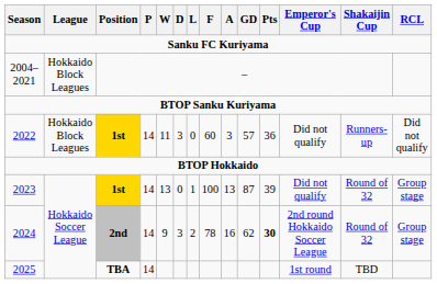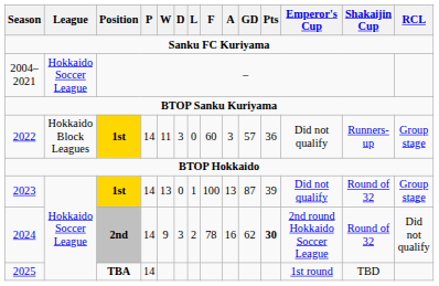 <table class="wikitable" style="text-align:center;">
 <tr>
 <th>Season</th>
 <th>League</th>
 <th>Position</th>
 <th>P</th>
 <th>W</th>
 <th>D</th>
 <th>L</th>
 <th>F</th>
 <th>A</th>
 <th>GD</th>
 <th>Pts</th>
 <th><a href='#'>Emperor's<br> Cup</a></th>
 <th><a href='#'>Shakaijin <br> Cup</a></th>
 <th><a href='#'>RCL</a></th>
 </tr>
 <tr>
 <td colspan="14"><strong>Sanku FC Kuriyama</strong></td>
 </tr>
 <tr>
 <td>2004–2021</td>
-<td>Hokkaido Block Leagues</td>
+<td><a href='#'>Hokkaido Soccer League</a></td>
 <td colspan="11">–</td>
 <td></td>
 </tr>
 <tr>
 <td colspan="14"><strong>BTOP Sanku Kuriyama</strong></td>
 </tr>
 <tr>
 <td><a href='#'>2022</a></td>
 <td>Hokkaido Block Leagues</td>
 <td bgcolor="gold"><strong>1st</strong></td>
 <td>14</td>
 <td>11</td>
 <td>3</td>
 <td>0</td>
 <td>60</td>
 <td>3</td>
 <td>57</td>
 <td>36</td>
 <td>Did not qualify</td>
 <td><a href='#'>Runners-up</a></td>
-<td>Did not qualify</td>
+<td><a href='#'>Group stage</a></td>
 </tr>
 <tr>
 <td colspan="14"><strong>BTOP Hokkaido</strong></td>
 </tr>
 <tr>
 <td><a href='#'>2023</a></td>
 <td rowspan="3"><a href='#'>Hokkaido Soccer League</a></td>
 <td bgcolor="gold"><strong>1st</strong></td>
 <td>14</td>
 <td>13</td>
 <td>0</td>
 <td>1</td>
 <td>100</td>
 <td>13</td>
 <td>87</td>
 <td>39</td>
 <td><a href='#'>Did not qualify</a></td>
 <td><a href='#'>Round of 32</a></td>
 <td><a href='#'>Group stage</a></td>
 </tr>
 <tr>
 <td><a href='#'>2024</a></td>
 <td bgcolor="silver"><strong>2nd</strong></td>
 <td>14</td>
 <td>9</td>
 <td>3</td>
 <td>2</td>
 <td>78</td>
 <td>16</td>
 <td>62</td>
 <td><strong>30</strong></td>
 <td><a href='#'>2nd round</a> <a href='#'>Hokkaido Soccer League</a></td>
 <td><a href='#'>Round of 32</a></td>
-<td><a href='#'>Group stage</a></td>
+<td>Did not qualify</td>
 </tr>
 <tr>
 <td><a href='#'>2025</a></td>
 <td><strong>TBA</strong></td>
 <td>14</td>
 <td></td>
 <td></td>
 <td></td>
 <td></td>
 <td></td>
 <td></td>
 <td></td>
 <td><a href='#'>1st round</a></td>
 <td>TBD</td>
 <td></td>
 </tr>
 </table>
